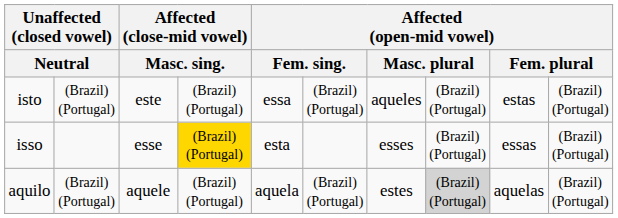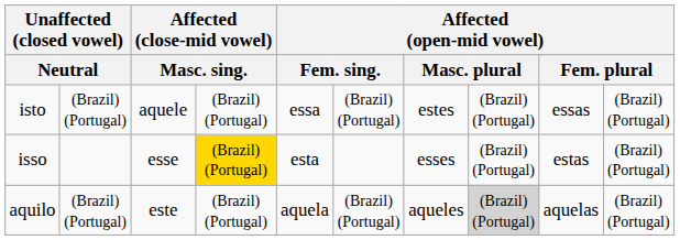 <table class="wikitable" style="margin: 1em auto 1em auto; text-align:center;">
 <tr>
 <th colspan=2>Unaffected<br>(closed vowel)</th>
 <th colspan=2>Affected<br>(close-mid vowel)</th>
 <th colspan=8>Affected<br>(open-mid vowel)</th>
 </tr>
 <tr>
 <th colspan=2>Neutral</th>
 <th colspan=2>Masc. sing.</th>
 <th colspan=2>Fem. sing.</th>
 <th colspan=2>Masc. plural</th>
 <th colspan=2>Fem. plural</th>
 </tr>
 <tr>
 <td>isto</td>
 <td> <small>(Brazil)</small><br> <small>(Portugal)</small></td>
-<td>este</td>
+<td>aquele</td>
 <td> <small>(Brazil)</small><br> <small>(Portugal)</small></td>
 <td>essa</td>
 <td> <small>(Brazil)</small><br> <small>(Portugal)</small></td>
-<td>aqueles</td>
+<td>estes</td>
 <td> <small>(Brazil)</small><br> <small>(Portugal)</small></td>
-<td>estas</td>
+<td>essas</td>
 <td> <small>(Brazil)</small><br> <small>(Portugal)</small></td>
 </tr>
 <tr>
 <td>isso</td>
 <td></td>
 <td>esse</td>
 <td style="background: gold;"> <small>(Brazil)</small><br> <small>(Portugal)</small></td>
 <td>esta</td>
 <td></td>
 <td>esses</td>
 <td> <small>(Brazil)</small><br> <small>(Portugal)</small></td>
-<td>essas</td>
+<td>estas</td>
 <td> <small>(Brazil)</small><br> <small>(Portugal)</small></td>
 </tr>
 <tr>
 <td>aquilo</td>
 <td> <small>(Brazil)</small><br> <small>(Portugal)</small></td>
-<td>aquele</td>
+<td>este</td>
 <td> <small>(Brazil)</small><br> <small>(Portugal)</small></td>
 <td>aquela</td>
 <td> <small>(Brazil)</small><br> <small>(Portugal)</small></td>
-<td>estes</td>
+<td>aqueles</td>
 <td style="background: lightgrey;"> <small>(Brazil)</small><br> <small>(Portugal)</small></td>
 <td>aquelas</td>
 <td> <small>(Brazil)</small><br> <small>(Portugal)</small></td>
 </tr>
 </table>
